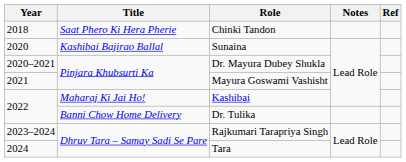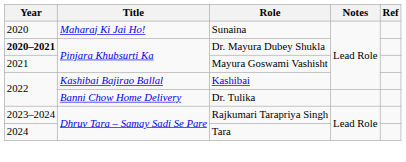 <table class="wikitable sortable">
 <tr>
 <th>Year</th>
 <th>Title</th>
 <th>Role</th>
 <th>Notes</th>
 <th>Ref</th>
 </tr>
 <tr>
-<td>2018</td>
-<td><em><a href='#'>Saat Phero Ki Hera Pherie</a></em></td>
-<td>Chinki Tandon</td>
-<td></td>
-<td></td>
-</tr>
-<tr>
 <td>2020</td>
-<td><em><a href='#'>Kashibai Bajirao Ballal</a></em></td>
+<td><em><a href='#'>Maharaj Ki Jai Ho!</a></em></td>
 <td>Sunaina</td>
 <td rowspan="4">Lead Role</td>
 <td></td>
 </tr>
 <tr>
-<td>2020–2021</td>
+<td><strong>2020–2021</strong></td>
 <td rowspan="2"><em><a href='#'>Pinjara Khubsurti Ka</a></em></td>
 <td>Dr. Mayura Dubey Shukla</td>
 <td></td>
 </tr>
 <tr>
 <td>2021</td>
 <td>Mayura Goswami Vashisht</td>
 <td></td>
 </tr>
 <tr>
 <td rowspan="2">2022</td>
-<td><em><a href='#'>Maharaj Ki Jai Ho!</a></em></td>
+<td><em><a href='#'>Kashibai Bajirao Ballal</a></em></td>
 <td><a href='#'>Kashibai</a></td>
 <td></td>
 </tr>
 <tr>
 <td><em><a href='#'>Banni Chow Home Delivery</a></em></td>
 <td>Dr. Tulika</td>
 <td></td>
 <td></td>
 </tr>
 <tr>
 <td>2023–2024</td>
 <td rowspan="2"><em><a href='#'>Dhruv Tara – Samay Sadi Se Pare</a></em></td>
 <td>Rajkumari Tarapriya Singh</td>
 <td rowspan="2">Lead Role</td>
 <td></td>
 </tr>
 <tr>
 <td>2024</td>
 <td>Tara</td>
 <td></td>
 </tr>
 </table>
